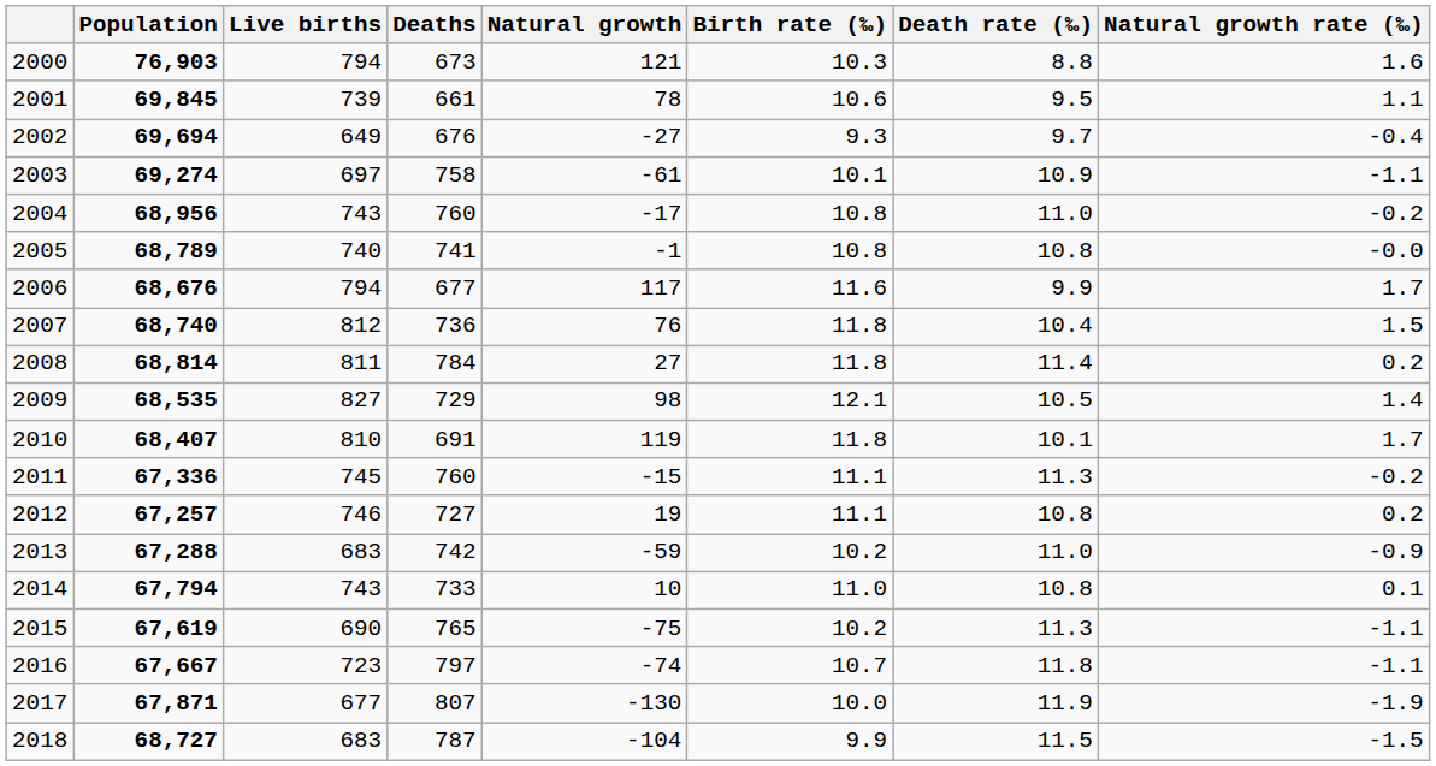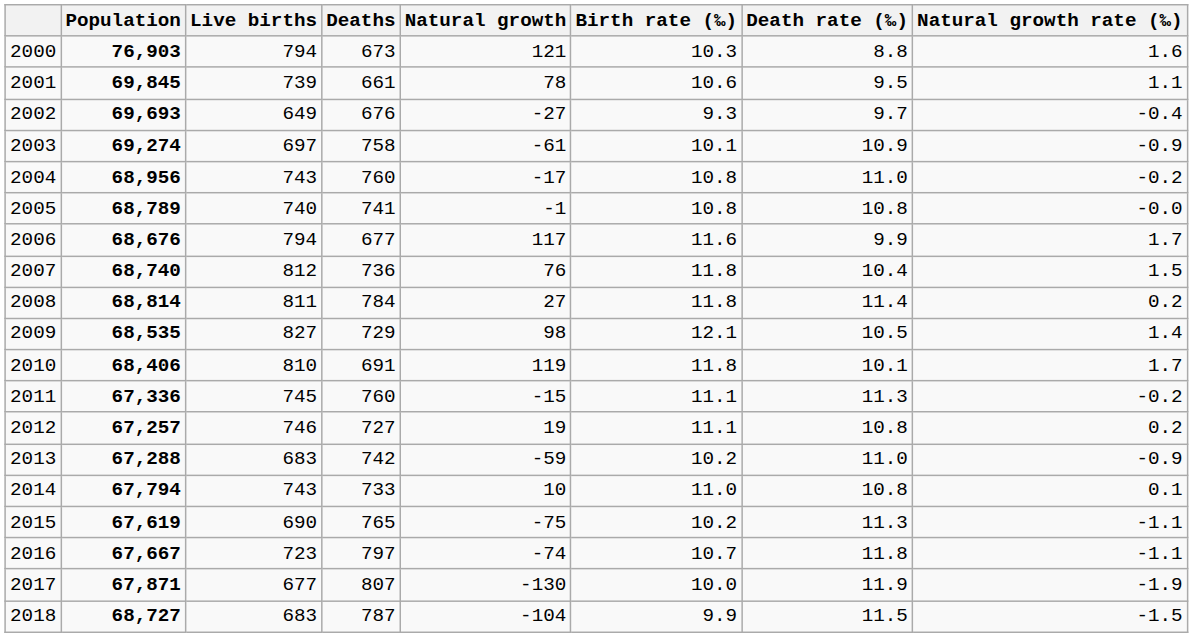 <table class="wikitable sortable"  style="margin-left:auto; margin-right:auto; text-align:right;">
 <tr>
 <th></th>
 <th style="text-align:center;">Population</th>
 <th style="text-align:center;">Live births</th>
 <th style="text-align:center;">Deaths</th>
 <th style="text-align:center;">Natural growth</th>
 <th style="text-align:center;">Birth rate (‰)</th>
 <th style="text-align:center;">Death rate (‰)</th>
 <th style="text-align:center;">Natural growth rate (‰)</th>
 </tr>
 <tr>
 <td style="text-align:center;">2000</td>
 <td><strong>76,903 </strong></td>
 <td>794</td>
 <td>673</td>
 <td>121</td>
 <td>10.3</td>
 <td>8.8</td>
 <td>1.6</td>
 </tr>
 <tr>
 <td style="text-align:center;">2001</td>
 <td><strong> 69,845</strong></td>
 <td>739</td>
 <td>661</td>
 <td>78</td>
 <td>10.6</td>
 <td>9.5</td>
 <td>1.1</td>
 </tr>
 <tr>
 <td style="text-align:center;">2002</td>
-<td><strong>69,694 </strong></td>
+<td><strong>69,693 </strong></td>
 <td>649</td>
 <td>676</td>
 <td>-27</td>
 <td>9.3</td>
 <td>9.7</td>
 <td>-0.4</td>
 </tr>
 <tr>
 <td style="text-align:center;">2003</td>
 <td><strong>69,274 </strong></td>
 <td>697</td>
 <td>758</td>
 <td>-61</td>
 <td>10.1</td>
 <td>10.9</td>
-<td>-1.1</td>
+<td>-0.9</td>
 </tr>
 <tr>
 <td style="text-align:center;">2004</td>
 <td><strong>68,956 </strong></td>
 <td>743</td>
 <td>760</td>
 <td>-17</td>
 <td>10.8</td>
 <td>11.0</td>
 <td>-0.2</td>
 </tr>
 <tr>
 <td style="text-align:center;">2005</td>
 <td><strong> 68,789</strong></td>
 <td>740</td>
 <td>741</td>
 <td>-1</td>
 <td>10.8</td>
 <td>10.8</td>
 <td>-0.0</td>
 </tr>
 <tr>
 <td style="text-align:center;">2006</td>
 <td><strong>68,676 </strong></td>
 <td>794</td>
 <td>677</td>
 <td>117</td>
 <td>11.6</td>
 <td>9.9</td>
 <td>1.7</td>
 </tr>
 <tr>
 <td style="text-align:center;">2007</td>
 <td><strong>68,740 </strong></td>
 <td>812</td>
 <td>736</td>
 <td>76</td>
 <td>11.8</td>
 <td>10.4</td>
 <td>1.5</td>
 </tr>
 <tr>
 <td style="text-align:center;">2008</td>
 <td><strong>68,814 </strong></td>
 <td>811</td>
 <td>784</td>
 <td>27</td>
 <td>11.8</td>
 <td>11.4</td>
 <td>0.2</td>
 </tr>
 <tr>
 <td style="text-align:center;">2009</td>
 <td><strong>68,535 </strong></td>
 <td>827</td>
 <td>729</td>
 <td>98</td>
 <td>12.1</td>
 <td>10.5</td>
 <td>1.4</td>
 </tr>
 <tr>
 <td style="text-align:center;">2010</td>
-<td><strong> 68,407 </strong></td>
+<td><strong> 68,406 </strong></td>
 <td>810</td>
 <td>691</td>
 <td>119</td>
 <td>11.8</td>
 <td>10.1</td>
 <td>1.7</td>
 </tr>
 <tr>
 <td style="text-align:center;">2011</td>
 <td><strong> 67,336 </strong></td>
 <td>745</td>
 <td>760</td>
 <td>-15</td>
 <td>11.1</td>
 <td>11.3</td>
 <td>-0.2</td>
 </tr>
 <tr>
 <td style="text-align:center;">2012</td>
 <td><strong> 67,257</strong></td>
 <td>746</td>
 <td>727</td>
 <td>19</td>
 <td>11.1</td>
 <td>10.8</td>
 <td>0.2</td>
 </tr>
 <tr>
 <td style="text-align:center;">2013</td>
 <td><strong>67,288 </strong></td>
 <td>683</td>
 <td>742</td>
 <td>-59</td>
 <td>10.2</td>
 <td>11.0</td>
 <td>-0.9</td>
 </tr>
 <tr>
 <td style="text-align:center;">2014</td>
 <td><strong> 67,794 </strong></td>
 <td>743</td>
 <td>733</td>
 <td>10</td>
 <td>11.0</td>
 <td>10.8</td>
 <td>0.1</td>
 </tr>
 <tr>
 <td style="text-align:center;">2015</td>
 <td><strong> 67,619 </strong></td>
 <td>690</td>
 <td>765</td>
 <td>-75</td>
 <td>10.2</td>
 <td>11.3</td>
 <td>-1.1</td>
 </tr>
 <tr>
 <td style="text-align:center;">2016</td>
 <td><strong> 67,667 </strong></td>
 <td>723</td>
 <td>797</td>
 <td>-74</td>
 <td>10.7</td>
 <td>11.8</td>
 <td>-1.1</td>
 </tr>
 <tr>
 <td style="text-align:center;">2017</td>
 <td><strong> 67,871 </strong></td>
 <td>677</td>
 <td>807</td>
 <td>-130</td>
 <td>10.0</td>
 <td>11.9</td>
 <td>-1.9</td>
 </tr>
 <tr>
 <td style="text-align:center;">2018</td>
 <td><strong> 68,727 </strong></td>
 <td>683</td>
 <td>787</td>
 <td>-104</td>
 <td>9.9</td>
 <td>11.5</td>
 <td>-1.5</td>
 </tr>
 </table>
